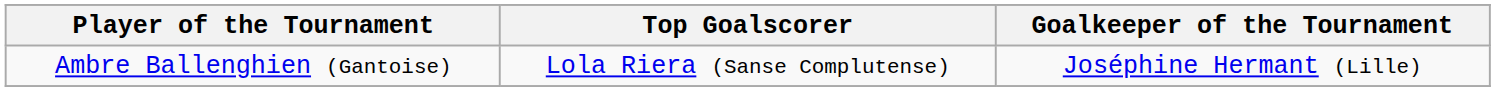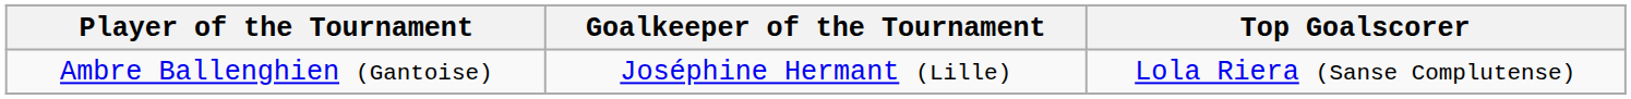 <table class=wikitable style="margin:auto; text-align:center">
 <tr>
 <th style="width: 250px;">Player of the Tournament</th>
+<th style="width: 250px;">Goalkeeper of the Tournament</th>
 <th style="width: 250px;">Top Goalscorer</th>
-<th style="width: 250px;">Goalkeeper of the Tournament</th>
 </tr>
 <tr>
 <td> <a href='#'>Ambre Ballenghien</a> <small>(Gantoise)</small></td>
+<td> <a href='#'>Joséphine Hermant</a> <small>(Lille)</small></td>
 <td> <a href='#'>Lola Riera</a> <small>(Sanse Complutense)</small></td>
-<td> <a href='#'>Joséphine Hermant</a> <small>(Lille)</small></td>
 </tr>
 </table>
